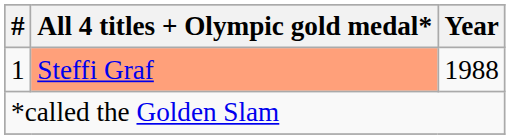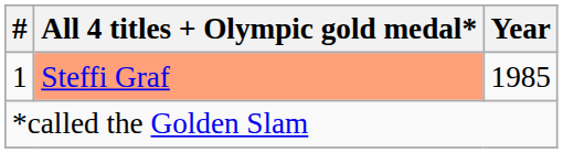 <table class="wikitable">
 <tr>
 <th>#</th>
 <th nowrap>All 4 titles + Olympic gold medal*</th>
 <th>Year</th>
 </tr>
 <tr>
 <td>1</td>
 <td style="background: lightsalmon;"> <a href='#'>Steffi Graf</a></td>
-<td>1988</td>
+<td>1985</td>
 </tr>
 <tr>
 <td colspan=3>*called the <a href='#'>Golden Slam</a></td>
 </tr>
 </table>
